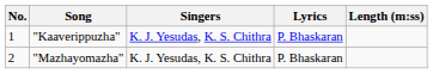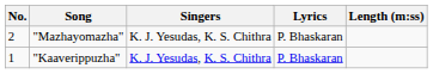 <table class="wikitable" style="font-size:95%;">
 <tr>
 <th>No.</th>
 <th>Song</th>
 <th>Singers</th>
 <th>Lyrics</th>
 <th>Length (m:ss)</th>
 </tr>
 <tr>
+<td>2</td>
+<td>"Mazhayomazha"</td>
+<td>K. J. Yesudas, K. S. Chithra</td>
+<td>P. Bhaskaran</td>
+<td></td>
+</tr>
+<tr>
 <td>1</td>
 <td>"Kaaverippuzha"</td>
 <td><a href='#'>K. J. Yesudas</a>, <a href='#'>K. S. Chithra</a></td>
 <td><a href='#'>P. Bhaskaran</a></td>
 <td></td>
 </tr>
-<tr>
-<td>2</td>
-<td>"Mazhayomazha"</td>
-<td>K. J. Yesudas, K. S. Chithra</td>
-<td>P. Bhaskaran</td>
-<td></td>
-</tr>
 </table>
